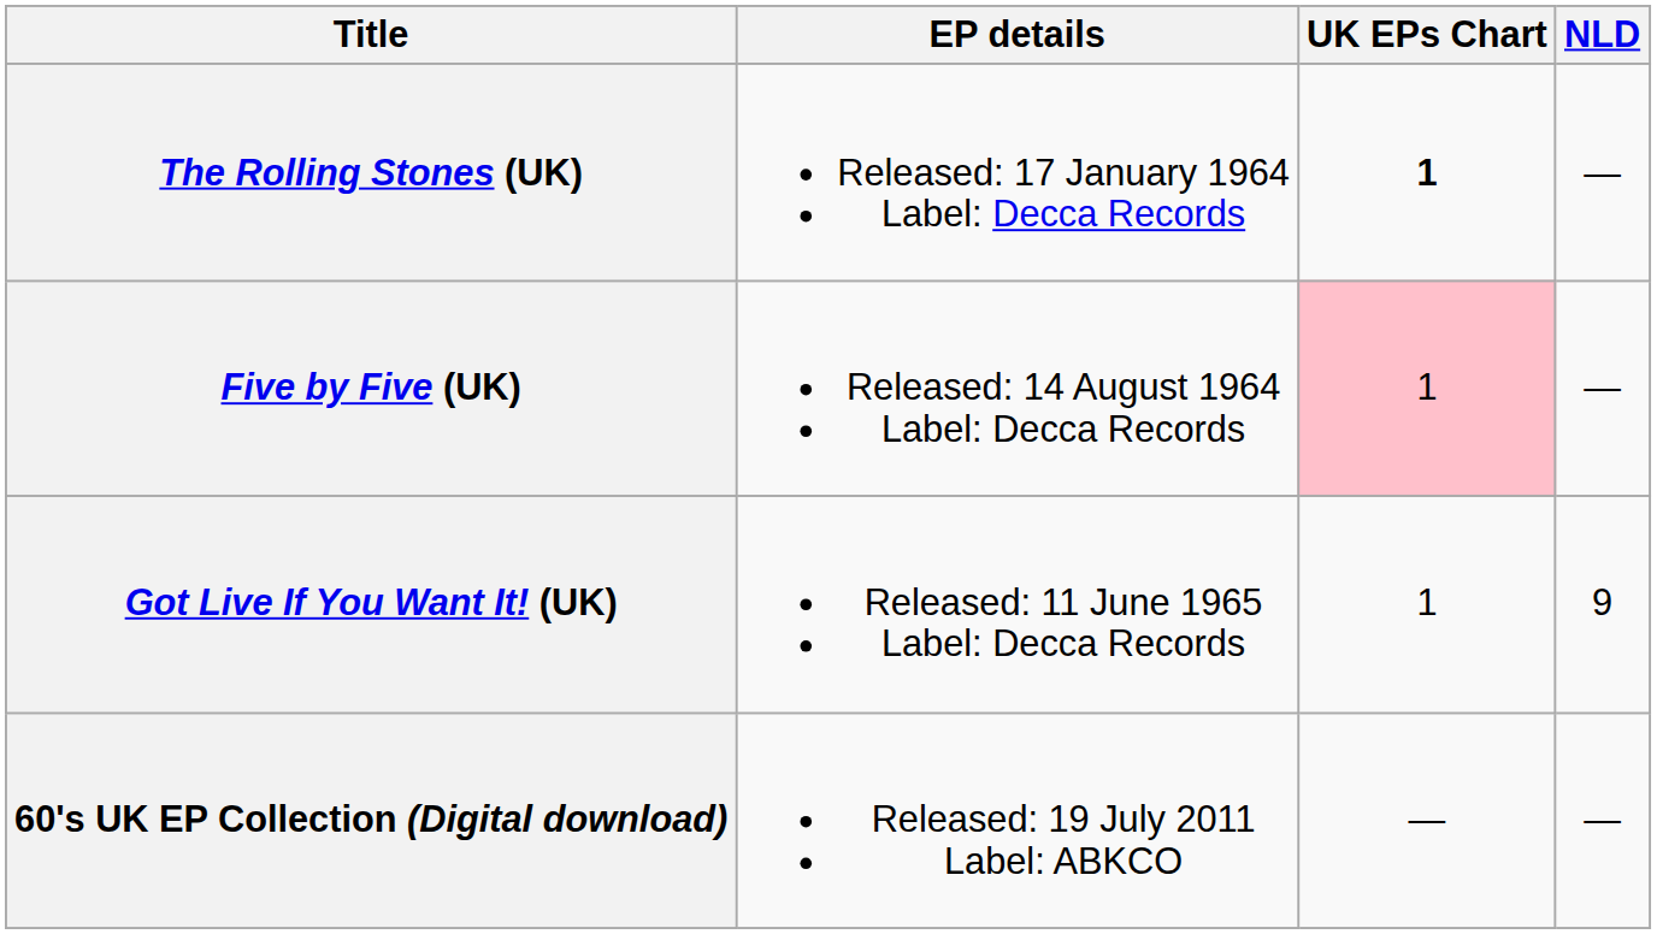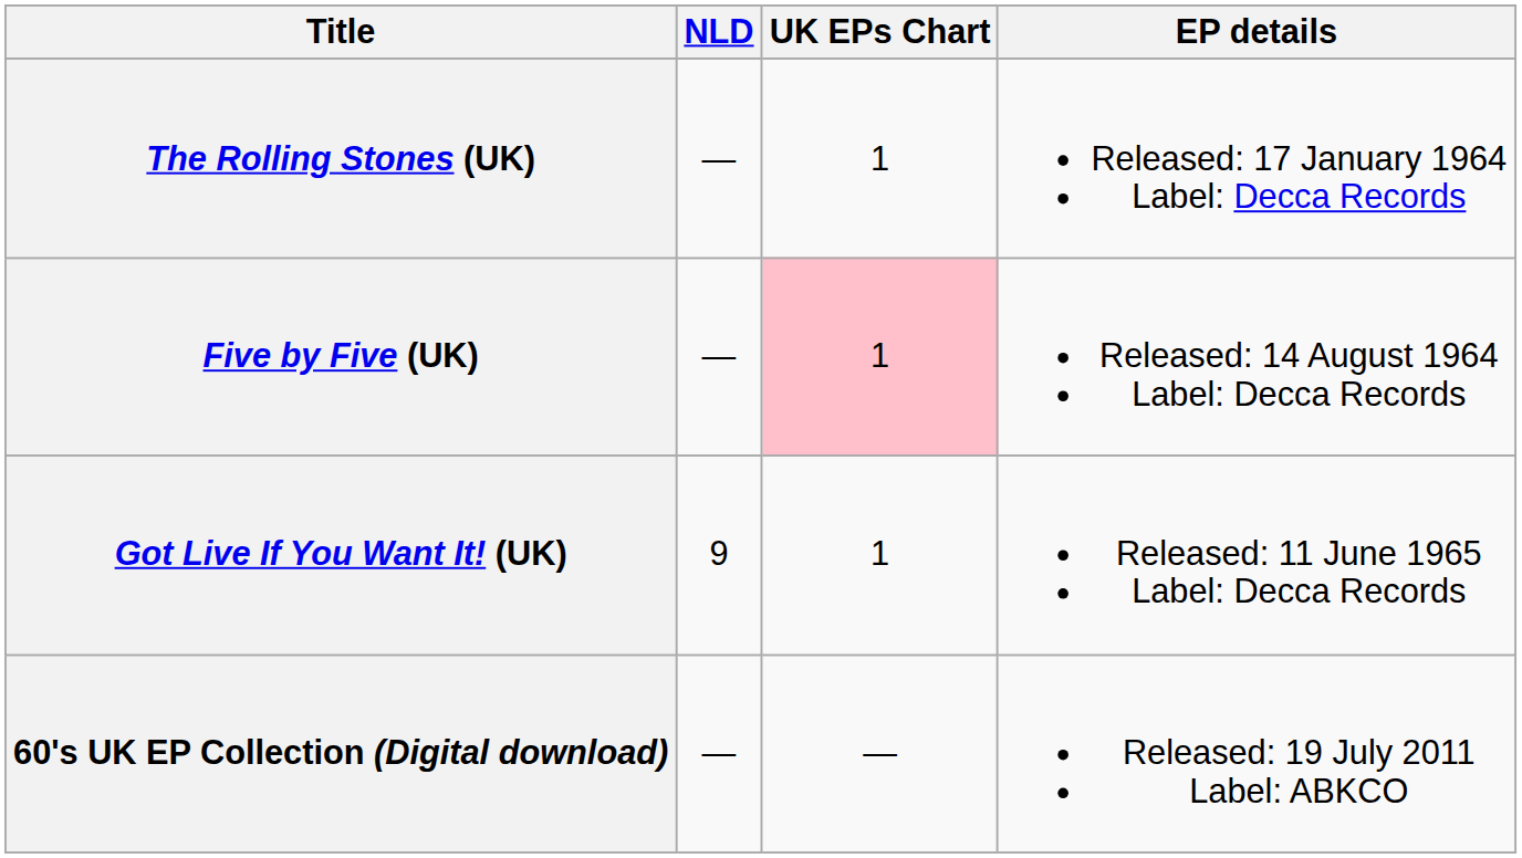 <table class="wikitable plainrowheaders" style="text-align:center;">
 <tr>
 <th scope="col">Title</th>
+<th><a href='#'>NLD</a><br></th>
+<th scope="col">UK EPs Chart<br></th>
 <th scope="col">EP details</th>
-<th scope="col">UK EPs Chart<br></th>
-<th><a href='#'>NLD</a><br></th>
 </tr>
 <tr>
 <th scope="row"><em><a href='#'>The Rolling Stones</a></em> (UK)</th>
+<td>—</td>
+<td>1</td>
 <td><br><ul><li>Released: 17 January 1964</li><li>Label: <a href='#'>Decca Records</a></li></ul></td>
-<td><strong>1</strong></td>
-<td>—</td>
 </tr>
 <tr>
 <th scope="row"><em><a href='#'>Five by Five</a></em> (UK)</th>
+<td>—</td>
+<td style="background: pink;">1</td>
 <td><br><ul><li>Released: 14 August 1964</li><li>Label: Decca Records</li></ul></td>
-<td style="background: pink;">1</td>
-<td>—</td>
 </tr>
 <tr>
 <th scope="row"><em><a href='#'>Got Live If You Want It!</a></em> (UK)</th>
+<td>9</td>
+<td>1</td>
 <td><br><ul><li>Released: 11 June 1965</li><li>Label: Decca Records</li></ul></td>
-<td>1</td>
-<td>9</td>
 </tr>
 <tr>
 <th scope="row"><strong>60's UK EP Collection<em> (Digital download)</th>
-<td><br><ul><li>Released: 19 July 2011</li><li>Label: ABKCO</li></ul></td>
 <td>—</td>
 <td>—</td>
+<td><br><ul><li>Released: 19 July 2011</li><li>Label: ABKCO</li></ul></td>
 </tr>
 </table>
